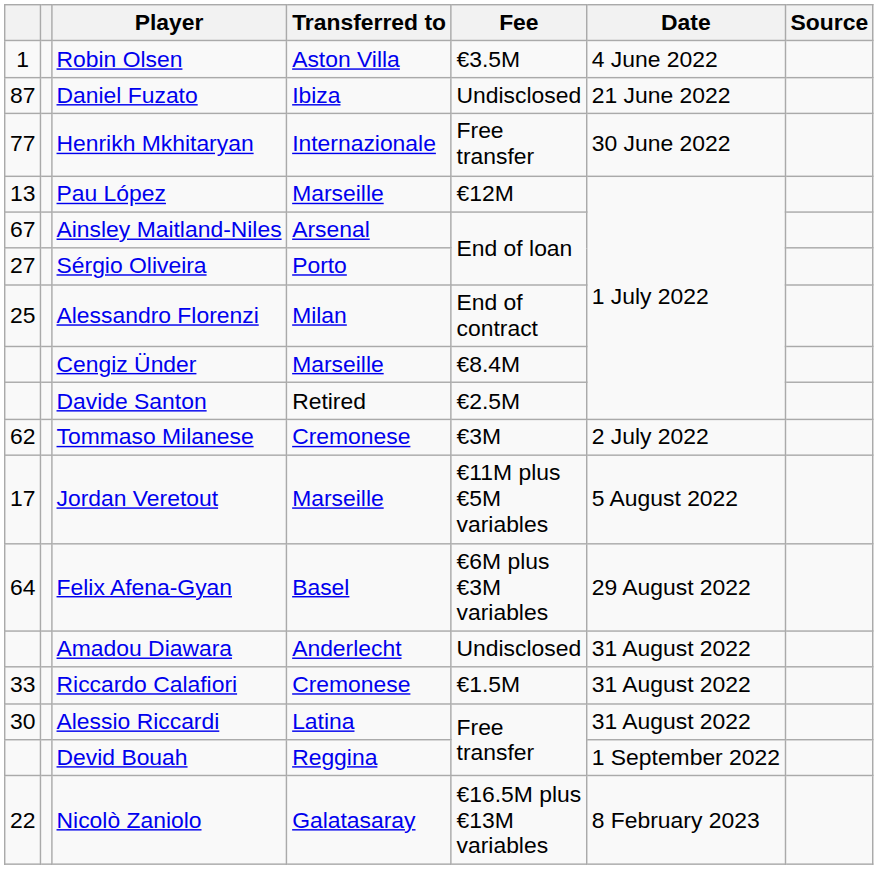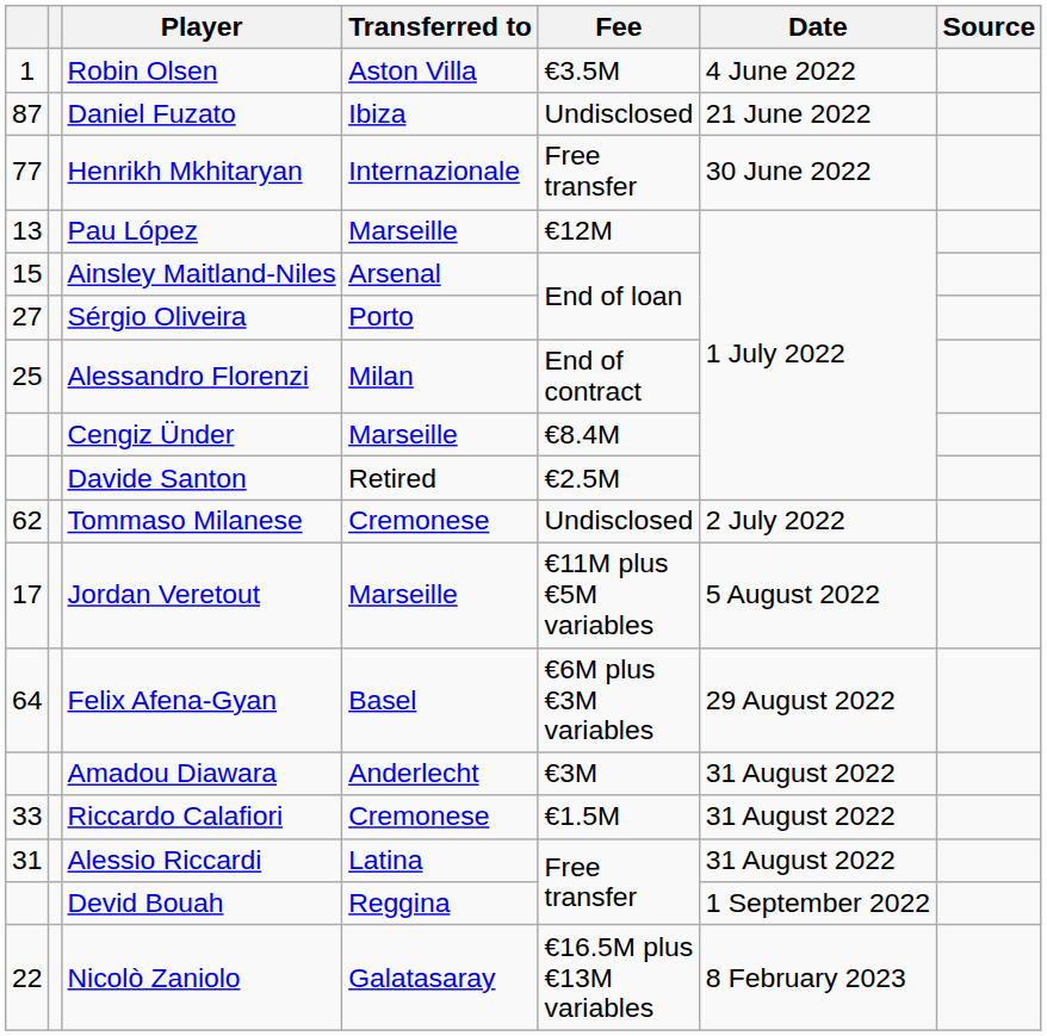 <table class="wikitable plainrowheaders sortable">
 <tr>
 <th></th>
 <th></th>
 <th scope=col>Player</th>
 <th>Transferred to</th>
 <th !scope=col; style="width: 65px;">Fee</th>
 <th scope=col>Date</th>
 <th scope=col>Source</th>
 </tr>
 <tr>
 <td align=center>1</td>
 <td align=center></td>
 <td> <a href='#'>Robin Olsen</a></td>
 <td> <a href='#'>Aston Villa</a></td>
 <td>€3.5M</td>
 <td>4 June 2022</td>
 <td></td>
 </tr>
 <tr>
 <td align=center>87</td>
 <td align=center></td>
 <td> <a href='#'>Daniel Fuzato</a></td>
 <td> <a href='#'>Ibiza</a></td>
 <td>Undisclosed</td>
 <td>21 June 2022</td>
 <td></td>
 </tr>
 <tr>
 <td align=center>77</td>
 <td align=center></td>
 <td> <a href='#'>Henrikh Mkhitaryan</a></td>
 <td> <a href='#'>Internazionale</a></td>
 <td>Free transfer</td>
 <td>30 June 2022</td>
 <td></td>
 </tr>
 <tr>
 <td align=center>13</td>
 <td align=center></td>
 <td> <a href='#'>Pau López</a></td>
 <td> <a href='#'>Marseille</a></td>
 <td>€12M</td>
 <td rowspan=6>1 July 2022</td>
 <td></td>
 </tr>
 <tr>
-<td align=center>67</td>
+<td align=center>15</td>
 <td align=center></td>
 <td> <a href='#'>Ainsley Maitland-Niles</a></td>
 <td> <a href='#'>Arsenal</a></td>
 <td rowspan=2>End of loan</td>
 <td></td>
 </tr>
 <tr>
 <td align=center>27</td>
 <td align=center></td>
 <td> <a href='#'>Sérgio Oliveira</a></td>
 <td> <a href='#'>Porto</a></td>
 <td></td>
 </tr>
 <tr>
 <td align=center>25</td>
 <td align=center></td>
 <td> <a href='#'>Alessandro Florenzi</a></td>
 <td> <a href='#'>Milan</a></td>
 <td>End of contract</td>
 <td></td>
 </tr>
 <tr>
 <td align=center></td>
 <td align=center></td>
 <td> <a href='#'>Cengiz Ünder</a></td>
 <td> <a href='#'>Marseille</a></td>
 <td>€8.4M</td>
 <td></td>
 </tr>
 <tr>
 <td align=center></td>
 <td align=center></td>
 <td> <a href='#'>Davide Santon</a></td>
 <td>Retired</td>
 <td>€2.5M</td>
 <td></td>
 </tr>
 <tr>
 <td align=center>62</td>
 <td align=center></td>
 <td> <a href='#'>Tommaso Milanese</a></td>
 <td> <a href='#'>Cremonese</a></td>
-<td>€3M</td>
+<td>Undisclosed</td>
 <td>2 July 2022</td>
 <td></td>
 </tr>
 <tr>
 <td align=center>17</td>
 <td align=center></td>
 <td> <a href='#'>Jordan Veretout</a></td>
 <td> <a href='#'>Marseille</a></td>
 <td>€11M plus €5M variables</td>
 <td>5 August 2022</td>
 <td></td>
 </tr>
 <tr>
 <td align=center>64</td>
 <td align=center></td>
 <td> <a href='#'>Felix Afena-Gyan</a></td>
 <td> <a href='#'>Basel</a></td>
 <td>€6M plus €3M variables</td>
 <td>29 August 2022</td>
 <td></td>
 </tr>
 <tr>
 <td align=center></td>
 <td align=center></td>
 <td> <a href='#'>Amadou Diawara</a></td>
 <td> <a href='#'>Anderlecht</a></td>
-<td>Undisclosed</td>
+<td>€3M</td>
 <td>31 August 2022</td>
 <td></td>
 </tr>
 <tr>
 <td align=center>33</td>
 <td align=center></td>
 <td> <a href='#'>Riccardo Calafiori</a></td>
 <td> <a href='#'>Cremonese</a></td>
 <td>€1.5M</td>
 <td>31 August 2022</td>
 <td></td>
 </tr>
 <tr>
-<td align=center>30</td>
+<td align=center>31</td>
 <td align=center></td>
 <td> <a href='#'>Alessio Riccardi</a></td>
 <td> <a href='#'>Latina</a></td>
 <td rowspan=2>Free transfer</td>
 <td>31 August 2022</td>
 <td></td>
 </tr>
 <tr>
 <td align=center></td>
 <td align=center></td>
 <td> <a href='#'>Devid Bouah</a></td>
 <td> <a href='#'>Reggina</a></td>
 <td>1 September 2022</td>
 <td></td>
 </tr>
 <tr>
 <td align=center>22</td>
 <td align=center></td>
 <td> <a href='#'>Nicolò Zaniolo</a></td>
 <td> <a href='#'>Galatasaray</a></td>
 <td>€16.5M plus €13M variables</td>
 <td>8 February 2023</td>
 <td></td>
 </tr>
 </table>
